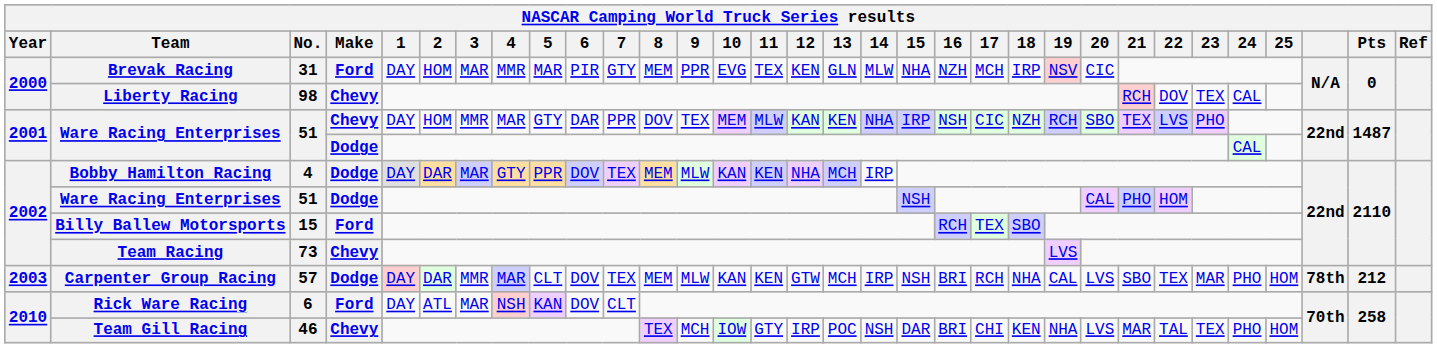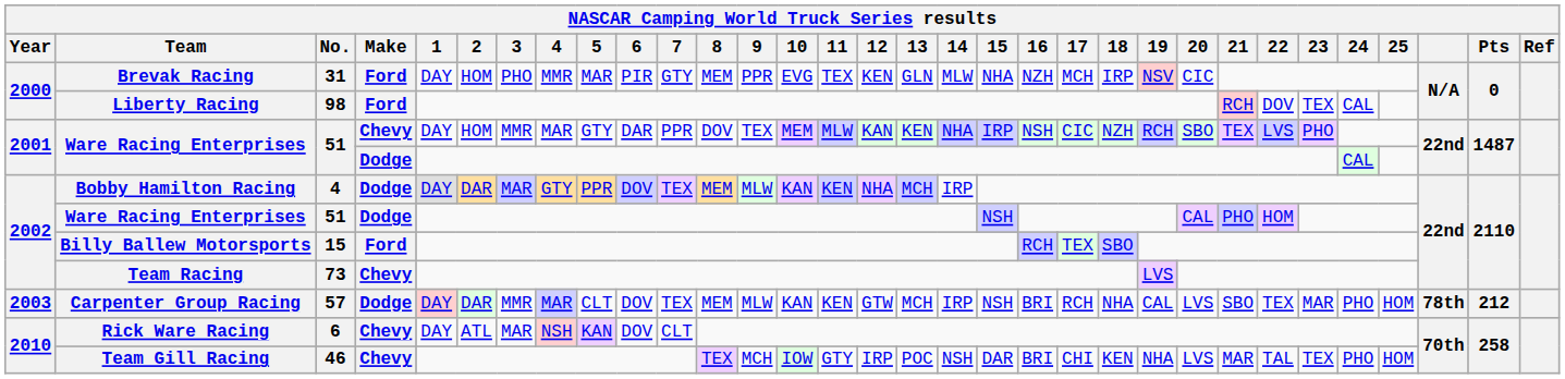 <table class="wikitable" style="text-align:center; font-size:75%">
 <tr>
 <th colspan=46><a href='#'>NASCAR Camping World Truck Series</a> results</th>
 </tr>
 <tr>
 <th>Year</th>
 <th>Team</th>
 <th>No.</th>
 <th>Make</th>
 <th>1</th>
 <th>2</th>
 <th>3</th>
 <th>4</th>
 <th>5</th>
 <th>6</th>
 <th>7</th>
 <th>8</th>
 <th>9</th>
 <th>10</th>
 <th>11</th>
 <th>12</th>
 <th>13</th>
 <th>14</th>
 <th>15</th>
 <th>16</th>
 <th>17</th>
 <th>18</th>
 <th>19</th>
 <th>20</th>
 <th>21</th>
 <th>22</th>
 <th>23</th>
 <th>24</th>
 <th>25</th>
 <th></th>
 <th>Pts</th>
 <th>Ref</th>
 </tr>
 <tr>
 <th rowspan=2><a href='#'>2000</a></th>
 <th><a href='#'>Brevak Racing</a></th>
 <th>31</th>
 <th><a href='#'>Ford</a></th>
 <td><a href='#'>DAY</a></td>
 <td><a href='#'>HOM</a></td>
-<td><a href='#'>MAR</a></td>
+<td><a href='#'>PHO</a></td>
 <td><a href='#'>MMR</a></td>
 <td><a href='#'>MAR</a></td>
 <td><a href='#'>PIR</a></td>
 <td><a href='#'>GTY</a></td>
 <td><a href='#'>MEM</a></td>
 <td><a href='#'>PPR</a></td>
 <td><a href='#'>EVG</a></td>
 <td><a href='#'>TEX</a></td>
 <td><a href='#'>KEN</a></td>
 <td><a href='#'>GLN</a></td>
 <td><a href='#'>MLW</a></td>
 <td><a href='#'>NHA</a></td>
 <td><a href='#'>NZH</a></td>
 <td><a href='#'>MCH</a></td>
 <td><a href='#'>IRP</a></td>
 <td style="background:#FFCFCF;"><a href='#'>NSV</a><br></td>
 <td><a href='#'>CIC</a></td>
 <td colspan=5></td>
 <th rowspan=2>N/A</th>
 <th rowspan=2>0</th>
 <th rowspan=2></th>
 </tr>
 <tr>
 <th><a href='#'>Liberty Racing</a></th>
 <th>98</th>
-<th><a href='#'>Chevy</a></th>
+<th><a href='#'>Ford</a></th>
 <td colspan=20></td>
 <td style="background:#FFCFCF;"><a href='#'>RCH</a><br></td>
 <td><a href='#'>DOV</a></td>
 <td><a href='#'>TEX</a></td>
 <td><a href='#'>CAL</a></td>
 <td></td>
 </tr>
 <tr>
 <th rowspan=2><a href='#'>2001</a></th>
 <th rowspan=2><a href='#'>Ware Racing Enterprises</a></th>
 <th rowspan=2>51</th>
 <th><a href='#'>Chevy</a></th>
 <td><a href='#'>DAY</a></td>
 <td><a href='#'>HOM</a></td>
 <td><a href='#'>MMR</a></td>
 <td><a href='#'>MAR</a></td>
 <td><a href='#'>GTY</a></td>
 <td><a href='#'>DAR</a></td>
 <td><a href='#'>PPR</a></td>
 <td><a href='#'>DOV</a></td>
 <td><a href='#'>TEX</a></td>
 <td style="background:#EFCFFF;"><a href='#'>MEM</a><br></td>
 <td style="background:#CFCFFF;"><a href='#'>MLW</a><br></td>
 <td style="background:#DFFFDF;"><a href='#'>KAN</a><br></td>
 <td style="background:#DFFFDF;"><a href='#'>KEN</a><br></td>
 <td style="background:#CFCFFF;"><a href='#'>NHA</a><br></td>
 <td style="background:#CFCFFF;"><a href='#'>IRP</a><br></td>
 <td style="background:#DFFFDF;"><a href='#'>NSH</a><br></td>
 <td style="background:#DFFFDF;"><a href='#'>CIC</a><br></td>
 <td style="background:#DFFFDF;"><a href='#'>NZH</a><br></td>
 <td style="background:#CFCFFF;"><a href='#'>RCH</a><br></td>
 <td style="background:#DFFFDF;"><a href='#'>SBO</a><br></td>
 <td style="background:#EFCFFF;"><a href='#'>TEX</a><br></td>
 <td style="background:#CFCFFF;"><a href='#'>LVS</a><br></td>
 <td style="background:#EFCFFF;"><a href='#'>PHO</a><br></td>
 <td colspan=2></td>
 <th rowspan=2>22nd</th>
 <th rowspan=2>1487</th>
 <th rowspan=2></th>
 </tr>
 <tr>
 <th><a href='#'>Dodge</a></th>
 <td colspan=23></td>
 <td style="background:#DFFFDF;"><a href='#'>CAL</a><br></td>
 <td></td>
 </tr>
 <tr>
 <th rowspan=4><a href='#'>2002</a></th>
 <th><a href='#'>Bobby Hamilton Racing</a></th>
 <th>4</th>
 <th><a href='#'>Dodge</a></th>
 <td style="background:#DFDFDF;"><a href='#'>DAY</a><br></td>
 <td style="background:#FFDF9F;"><a href='#'>DAR</a><br></td>
 <td style="background:#CFCFFF;"><a href='#'>MAR</a><br></td>
 <td style="background:#FFDF9F;"><a href='#'>GTY</a><br></td>
 <td style="background:#FFDF9F;"><a href='#'>PPR</a><br></td>
 <td style="background:#CFCFFF;"><a href='#'>DOV</a><br></td>
 <td style="background:#EFCFFF;"><a href='#'>TEX</a><br></td>
 <td style="background:#FFDF9F;"><a href='#'>MEM</a><br></td>
 <td style="background:#DFFFDF;"><a href='#'>MLW</a><br></td>
 <td style="background:#EFCFFF;"><a href='#'>KAN</a><br></td>
 <td style="background:#CFCFFF;"><a href='#'>KEN</a><br></td>
 <td style="background:#EFCFFF;"><a href='#'>NHA</a><br></td>
 <td style="background:#CFCFFF;"><a href='#'>MCH</a><br></td>
 <td><a href='#'>IRP</a></td>
 <td colspan=11></td>
 <th rowspan=4>22nd</th>
 <th rowspan=4>2110</th>
 <th rowspan=4></th>
 </tr>
 <tr>
 <th><a href='#'>Ware Racing Enterprises</a></th>
 <th>51</th>
 <th><a href='#'>Dodge</a></th>
 <td colspan=14></td>
 <td style="background:#CFCFFF;"><a href='#'>NSH</a><br></td>
 <td colspan=4></td>
 <td style="background:#EFCFFF;"><a href='#'>CAL</a><br></td>
 <td style="background:#CFCFFF;"><a href='#'>PHO</a><br></td>
 <td style="background:#EFCFFF;"><a href='#'>HOM</a><br></td>
 <td colspan=3></td>
 </tr>
 <tr>
 <th><a href='#'>Billy Ballew Motorsports</a></th>
 <th>15</th>
 <th><a href='#'>Ford</a></th>
 <td colspan=15></td>
 <td style="background:#CFCFFF;"><a href='#'>RCH</a><br></td>
 <td style="background:#DFFFDF;"><a href='#'>TEX</a><br></td>
 <td style="background:#CFCFFF;"><a href='#'>SBO</a><br></td>
 <td colspan=7></td>
 </tr>
 <tr>
 <th><a href='#'>Team Racing</a></th>
 <th>73</th>
 <th><a href='#'>Chevy</a></th>
 <td colspan=18></td>
 <td style="background:#EFCFFF;"><a href='#'>LVS</a><br></td>
 <td colspan=6></td>
 </tr>
 <tr>
 <th><a href='#'>2003</a></th>
 <th><a href='#'>Carpenter Group Racing</a></th>
 <th>57</th>
 <th><a href='#'>Dodge</a></th>
 <td style="background:#FFCFCF;"><a href='#'>DAY</a><br></td>
 <td style="background:#DFFFDF;"><a href='#'>DAR</a><br></td>
 <td><a href='#'>MMR</a></td>
 <td style="background:#CFCFFF;"><a href='#'>MAR</a><br></td>
 <td><a href='#'>CLT</a></td>
 <td><a href='#'>DOV</a></td>
 <td><a href='#'>TEX</a></td>
 <td><a href='#'>MEM</a></td>
 <td><a href='#'>MLW</a></td>
 <td><a href='#'>KAN</a></td>
 <td><a href='#'>KEN</a></td>
 <td><a href='#'>GTW</a></td>
 <td><a href='#'>MCH</a></td>
 <td><a href='#'>IRP</a></td>
 <td><a href='#'>NSH</a></td>
 <td><a href='#'>BRI</a></td>
 <td><a href='#'>RCH</a></td>
 <td><a href='#'>NHA</a></td>
 <td><a href='#'>CAL</a></td>
 <td><a href='#'>LVS</a></td>
 <td><a href='#'>SBO</a></td>
 <td><a href='#'>TEX</a></td>
 <td><a href='#'>MAR</a></td>
 <td><a href='#'>PHO</a></td>
 <td><a href='#'>HOM</a></td>
 <th>78th</th>
 <th>212</th>
 <th></th>
 </tr>
 <tr>
 <th rowspan=2><a href='#'>2010</a></th>
 <th><a href='#'>Rick Ware Racing</a></th>
 <th>6</th>
-<th><a href='#'>Ford</a></th>
+<th><a href='#'>Chevy</a></th>
 <td><a href='#'>DAY</a></td>
 <td><a href='#'>ATL</a></td>
 <td><a href='#'>MAR</a></td>
 <td style="background:#FFCFCF;"><a href='#'>NSH</a><br></td>
 <td style="background:#EFCFFF;"><a href='#'>KAN</a><br></td>
 <td><a href='#'>DOV</a></td>
 <td><a href='#'>CLT</a></td>
 <td colspan=18></td>
 <th rowspan=2>70th</th>
 <th rowspan=2>258</th>
 <th rowspan=2></th>
 </tr>
 <tr>
 <th><a href='#'>Team Gill Racing</a></th>
 <th>46</th>
 <th><a href='#'>Chevy</a></th>
 <td colspan=7></td>
 <td style="background:#EFCFFF;"><a href='#'>TEX</a><br></td>
 <td><a href='#'>MCH</a></td>
 <td style="background:#DFFFDF;"><a href='#'>IOW</a><br></td>
 <td><a href='#'>GTY</a></td>
 <td><a href='#'>IRP</a></td>
 <td><a href='#'>POC</a></td>
 <td><a href='#'>NSH</a></td>
 <td><a href='#'>DAR</a></td>
 <td><a href='#'>BRI</a></td>
 <td><a href='#'>CHI</a></td>
 <td><a href='#'>KEN</a></td>
 <td><a href='#'>NHA</a></td>
 <td><a href='#'>LVS</a></td>
 <td><a href='#'>MAR</a></td>
 <td><a href='#'>TAL</a></td>
 <td><a href='#'>TEX</a></td>
 <td><a href='#'>PHO</a></td>
 <td><a href='#'>HOM</a></td>
 </tr>
 </table>
